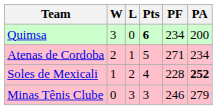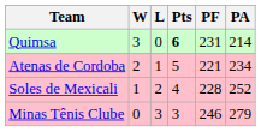 <table class="wikitable">
 <tr>
 <th>Team</th>
 <th>W</th>
 <th>L</th>
 <th>Pts</th>
 <th>PF</th>
 <th>PA</th>
 </tr>
 <tr bgcolor="ccffcc">
 <td> <a href='#'>Quimsa</a></td>
 <td>3</td>
 <td>0</td>
 <td><strong>6</strong></td>
-<td>234</td>
-<td>200</td>
+<td>231</td>
+<td>214</td>
 </tr>
 <tr bgcolor="pink">
 <td> <a href='#'>Atenas de Cordoba</a></td>
 <td>2</td>
 <td>1</td>
 <td>5</td>
-<td>271</td>
+<td>221</td>
 <td>234</td>
 </tr>
 <tr bgcolor="pink">
 <td> <a href='#'>Soles de Mexicali</a></td>
 <td>1</td>
 <td>2</td>
 <td>4</td>
 <td>228</td>
-<td><strong>252</strong></td>
+<td>252</td>
 </tr>
 <tr bgcolor="pink">
 <td> <a href='#'>Minas Tênis Clube</a></td>
 <td>0</td>
 <td>3</td>
 <td>3</td>
 <td>246</td>
 <td>279</td>
 </tr>
 </table>
